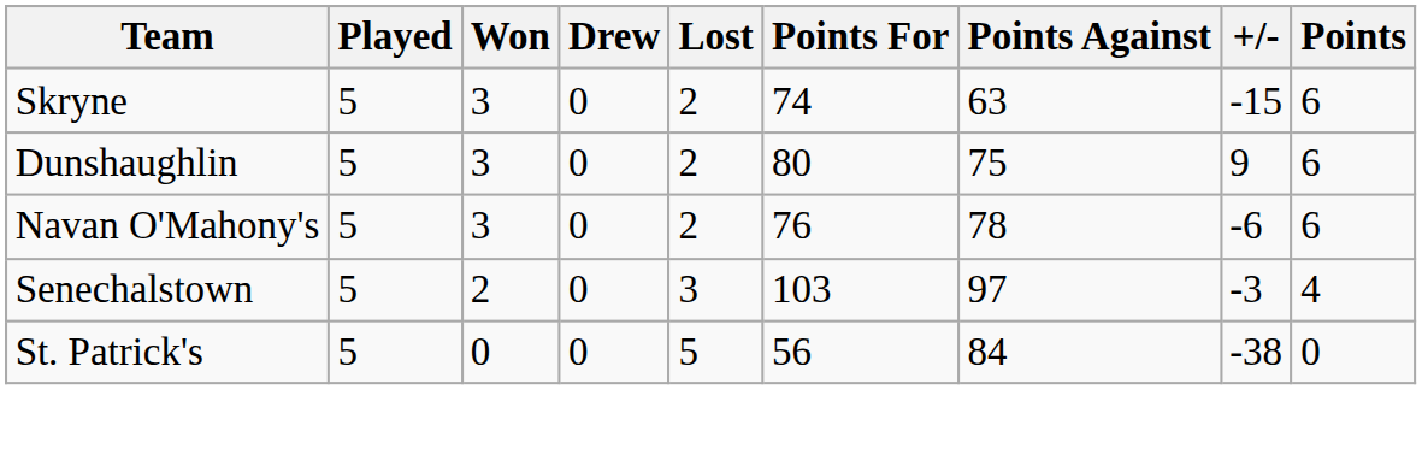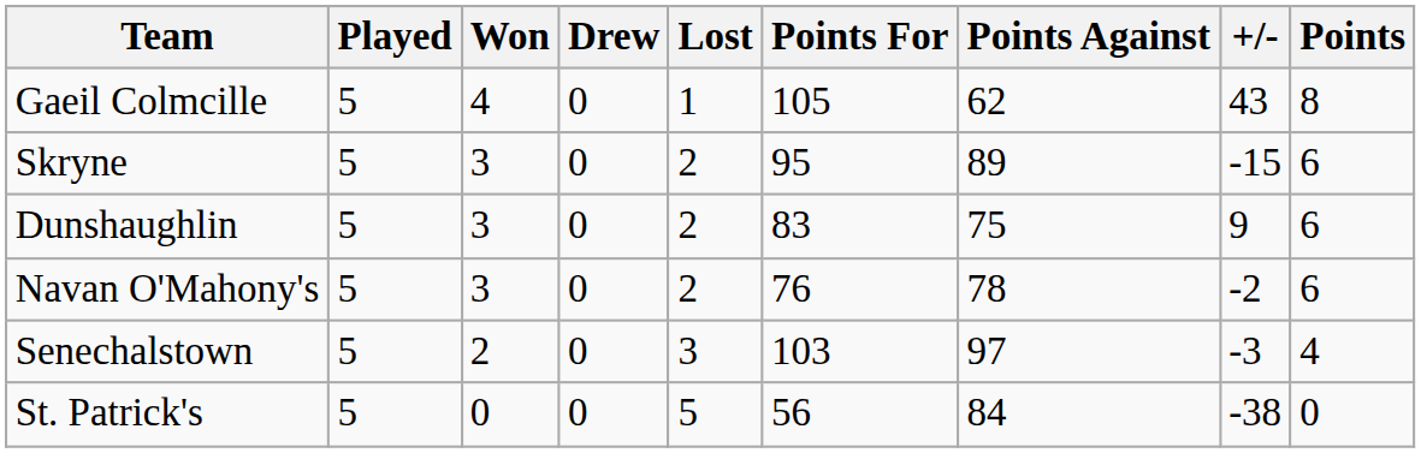 <table class="wikitable">
 <tr>
 <th>Team</th>
 <th>Played</th>
 <th>Won</th>
 <th>Drew</th>
 <th>Lost</th>
 <th>Points For</th>
 <th>Points Against</th>
 <th>+/-</th>
 <th>Points</th>
 </tr>
 <tr>
+<td>Gaeil Colmcille</td>
+<td>5</td>
+<td>4</td>
+<td>0</td>
+<td>1</td>
+<td>105</td>
+<td>62</td>
+<td>43</td>
+<td>8</td>
+</tr>
+<tr>
 <td>Skryne</td>
 <td>5</td>
 <td>3</td>
 <td>0</td>
 <td>2</td>
-<td>74</td>
-<td>63</td>
+<td>95</td>
+<td>89</td>
 <td>-15</td>
 <td>6</td>
 </tr>
 <tr>
 <td>Dunshaughlin</td>
 <td>5</td>
 <td>3</td>
 <td>0</td>
 <td>2</td>
-<td>80</td>
+<td>83</td>
 <td>75</td>
 <td>9</td>
 <td>6</td>
 </tr>
 <tr>
 <td>Navan O'Mahony's</td>
 <td>5</td>
 <td>3</td>
 <td>0</td>
 <td>2</td>
 <td>76</td>
 <td>78</td>
-<td>-6</td>
+<td>-2</td>
 <td>6</td>
 </tr>
 <tr>
 <td>Senechalstown</td>
 <td>5</td>
 <td>2</td>
 <td>0</td>
 <td>3</td>
 <td>103</td>
 <td>97</td>
 <td>-3</td>
 <td>4</td>
 </tr>
 <tr>
 <td>St. Patrick's</td>
 <td>5</td>
 <td>0</td>
 <td>0</td>
 <td>5</td>
 <td>56</td>
 <td>84</td>
 <td>-38</td>
 <td>0</td>
 </tr>
 </table>
